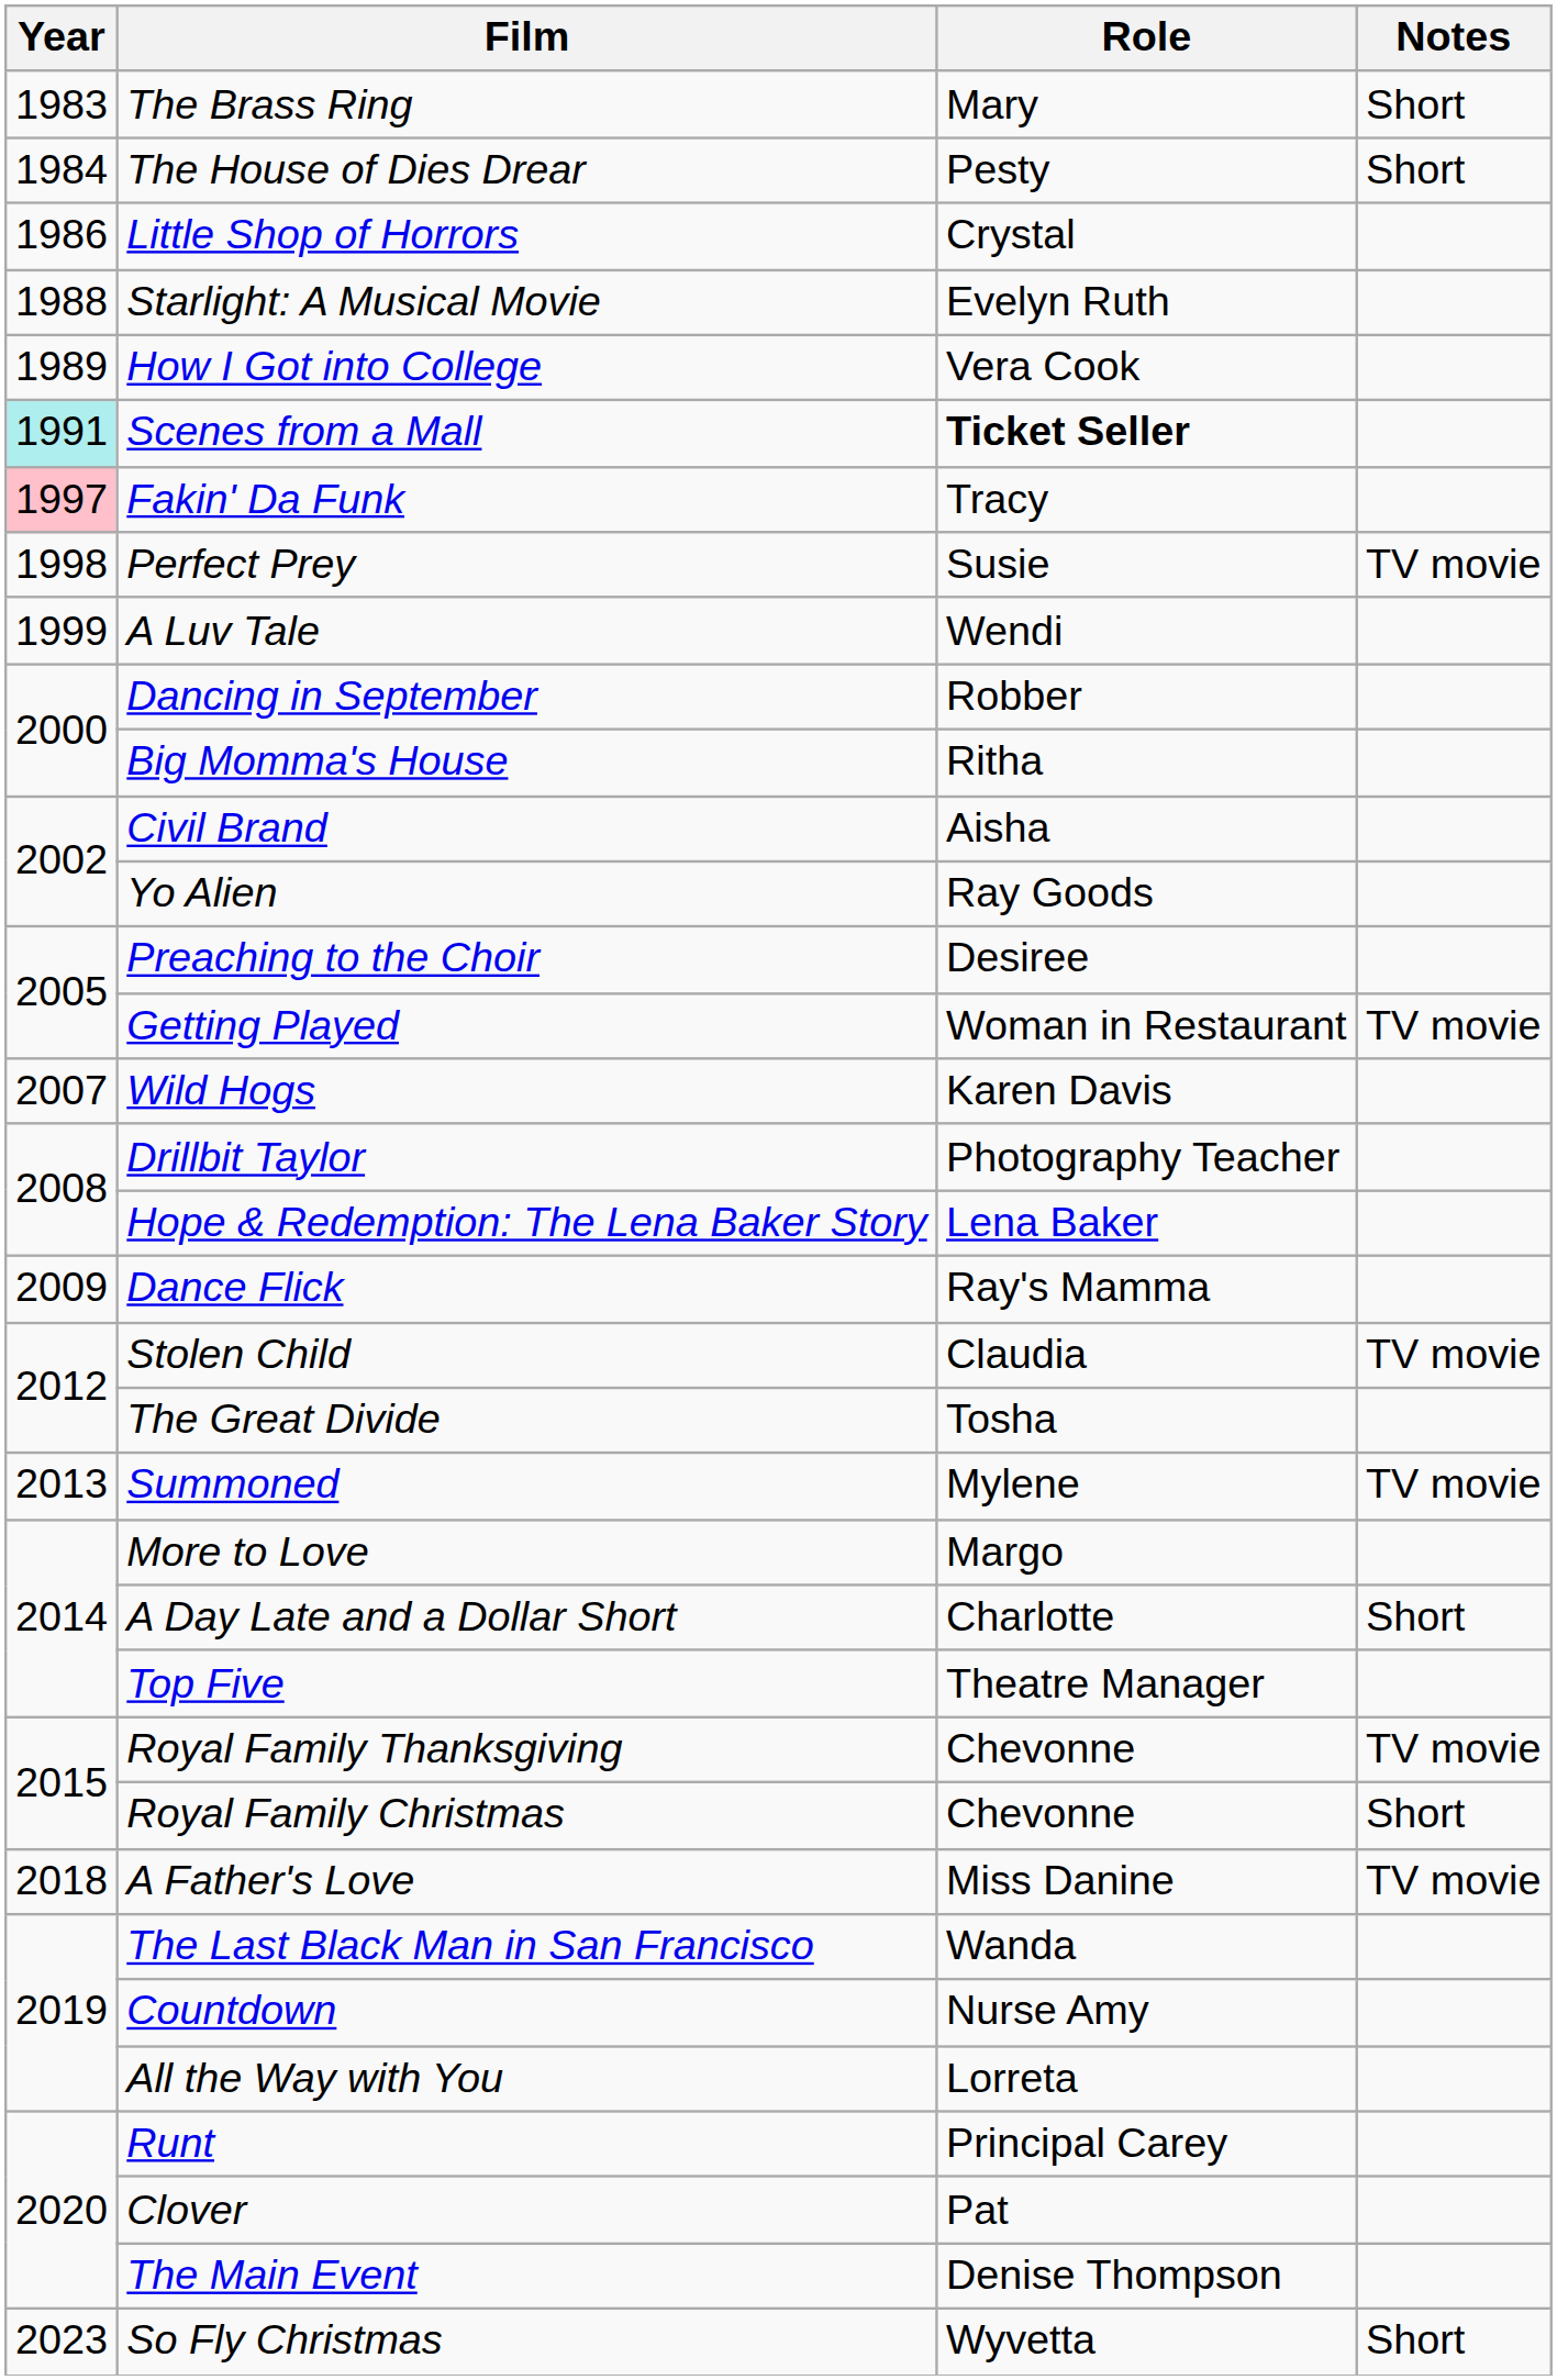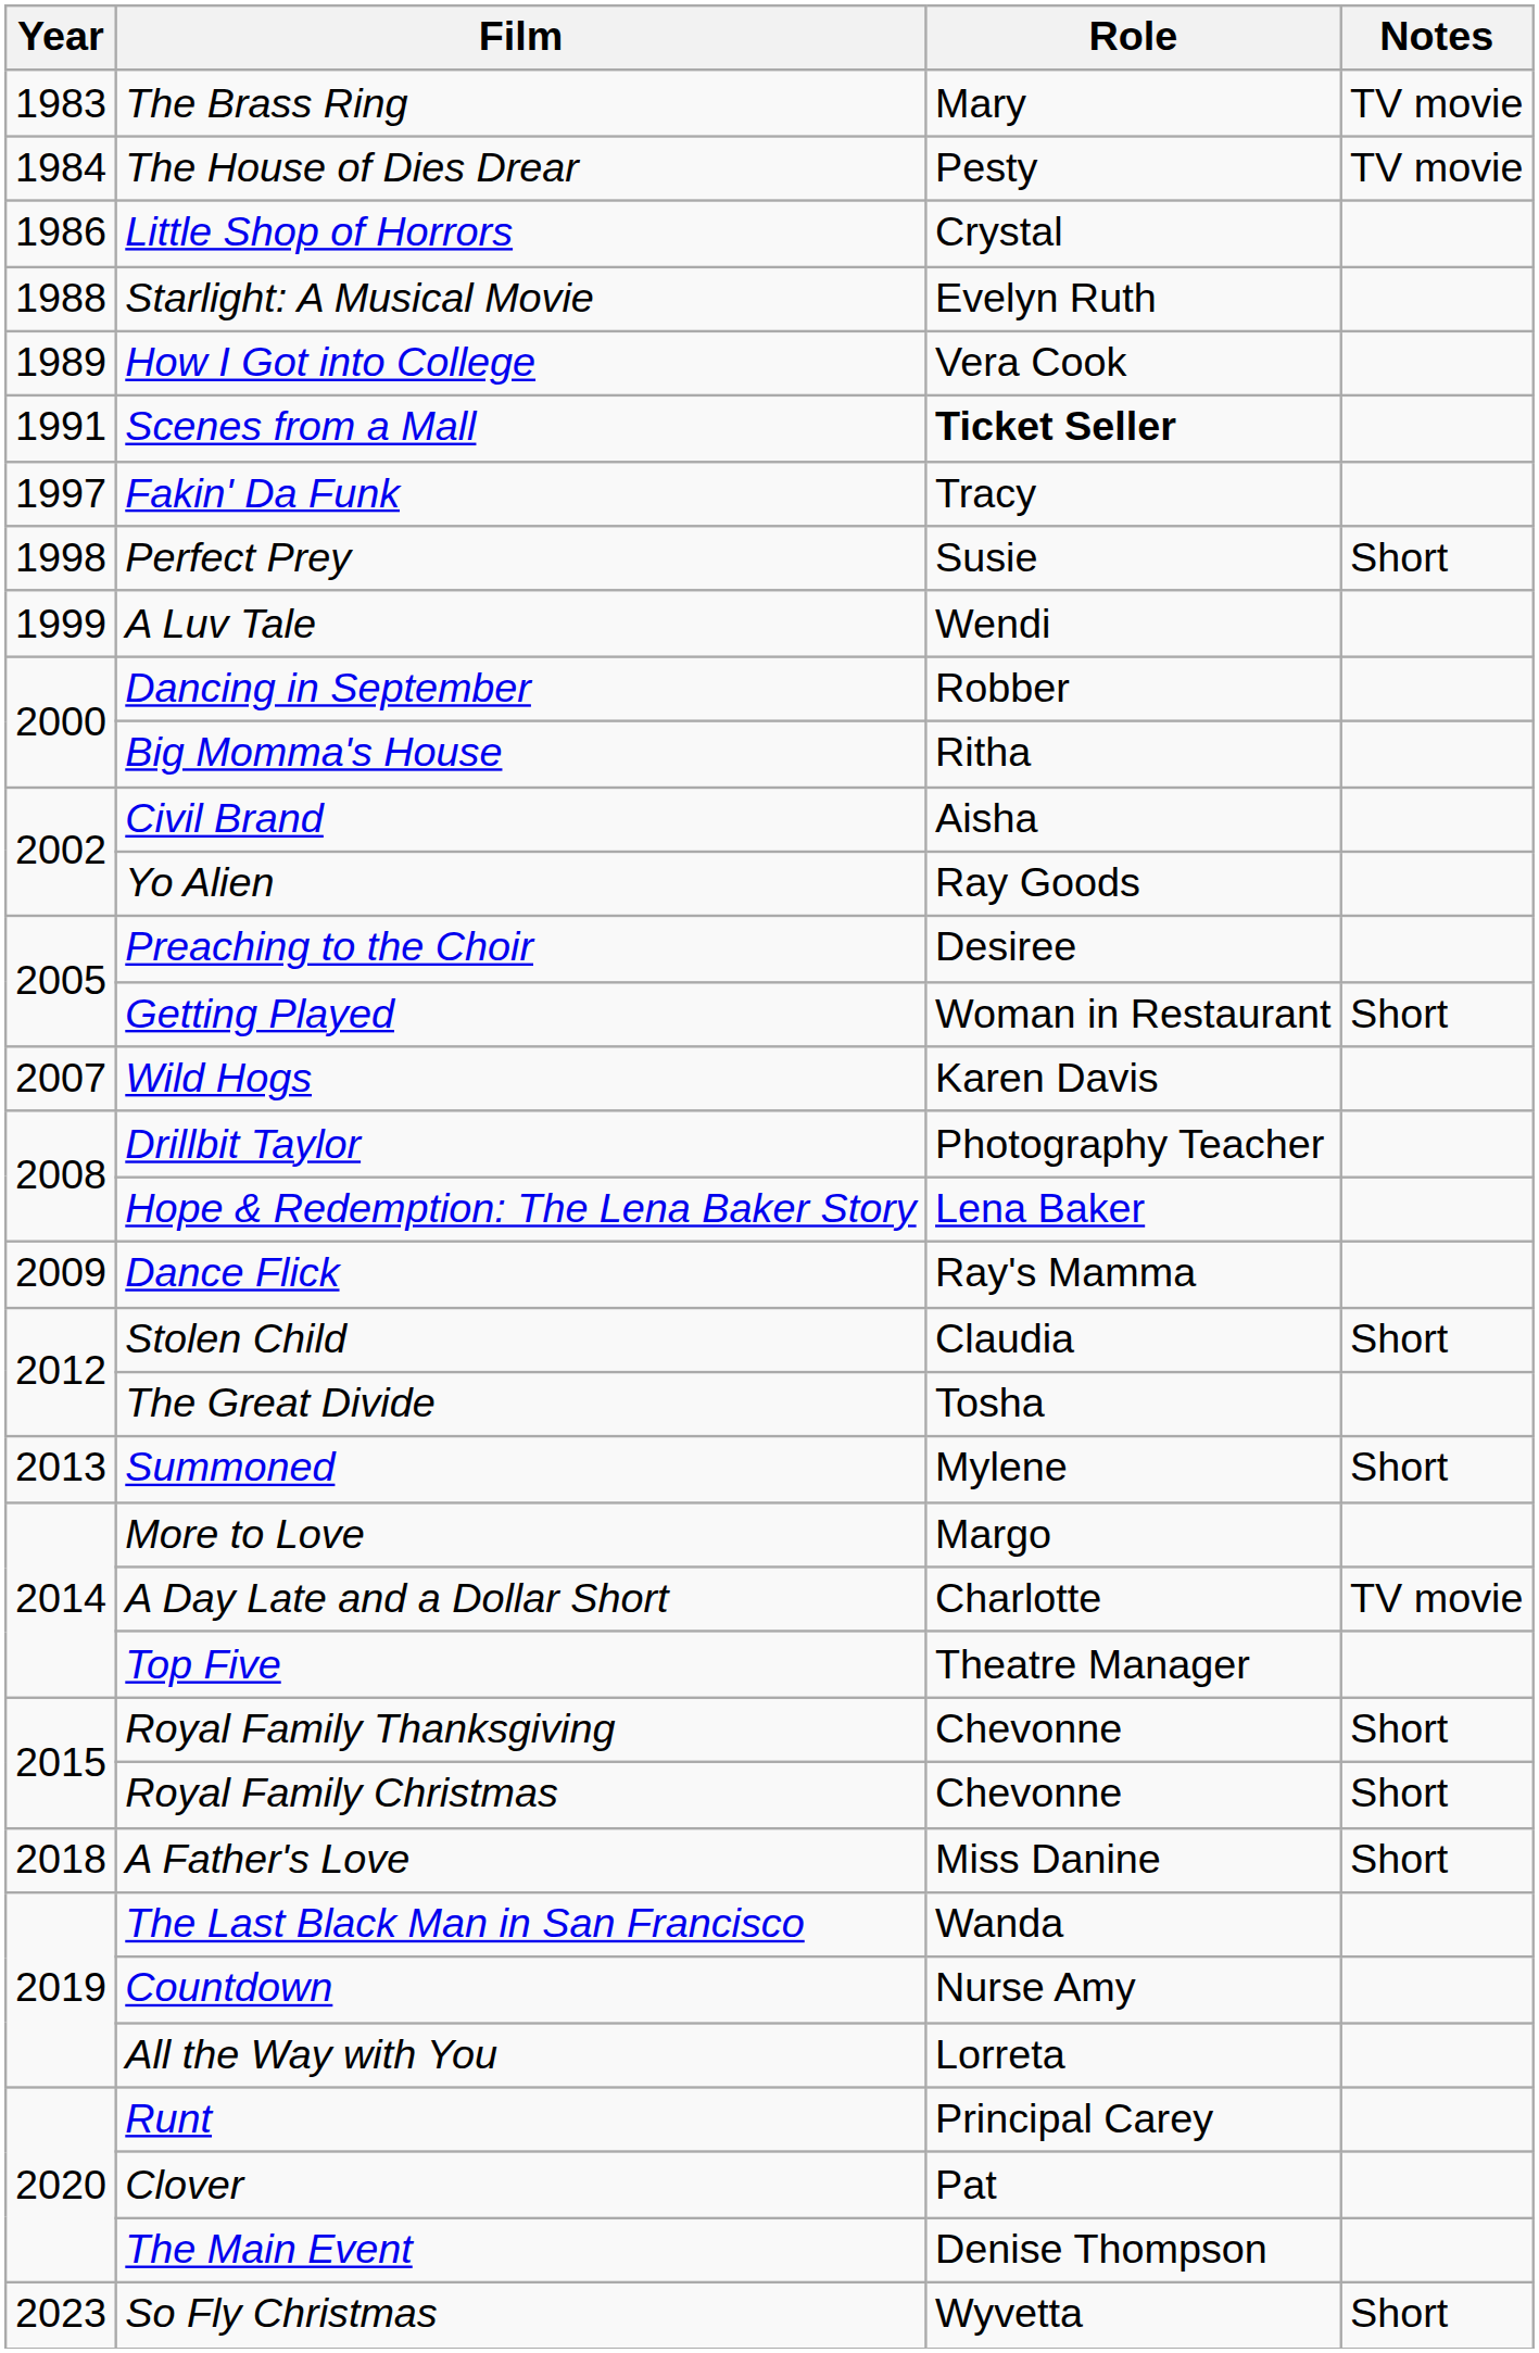 <table class="wikitable sortable">
 <tr>
 <th>Year</th>
 <th>Film</th>
 <th>Role</th>
 <th>Notes</th>
 </tr>
 <tr>
 <td>1983</td>
 <td><em>The Brass Ring</em></td>
 <td>Mary</td>
-<td>Short</td>
+<td>TV movie</td>
 </tr>
 <tr>
 <td>1984</td>
 <td><em>The House of Dies Drear</em></td>
 <td>Pesty</td>
-<td>Short</td>
+<td>TV movie</td>
 </tr>
 <tr>
 <td>1986</td>
 <td><em><a href='#'>Little Shop of Horrors</a></em></td>
 <td>Crystal</td>
 <td></td>
 </tr>
 <tr>
 <td>1988</td>
 <td><em>Starlight: A Musical Movie</em></td>
 <td>Evelyn Ruth</td>
 <td></td>
 </tr>
 <tr>
 <td>1989</td>
 <td><em><a href='#'>How I Got into College</a></em></td>
 <td>Vera Cook</td>
 <td></td>
 </tr>
 <tr>
-<td style="background: paleturquoise;">1991</td>
+<td>1991</td>
 <td><em><a href='#'>Scenes from a Mall</a></em></td>
 <td><strong>Ticket Seller</strong></td>
 <td></td>
 </tr>
 <tr>
-<td style="background: pink;">1997</td>
+<td>1997</td>
 <td><em><a href='#'>Fakin' Da Funk</a></em></td>
 <td>Tracy</td>
 <td></td>
 </tr>
 <tr>
 <td>1998</td>
 <td><em>Perfect Prey</em></td>
 <td>Susie</td>
-<td>TV movie</td>
+<td>Short</td>
 </tr>
 <tr>
 <td>1999</td>
 <td><em>A Luv Tale</em></td>
 <td>Wendi</td>
 <td></td>
 </tr>
 <tr>
 <td rowspan=2>2000</td>
 <td><em><a href='#'>Dancing in September</a></em></td>
 <td>Robber</td>
 <td></td>
 </tr>
 <tr>
 <td><em><a href='#'>Big Momma's House</a></em></td>
 <td>Ritha</td>
 <td></td>
 </tr>
 <tr>
 <td rowspan=2>2002</td>
 <td><em><a href='#'>Civil Brand</a></em></td>
 <td>Aisha</td>
 <td></td>
 </tr>
 <tr>
 <td><em>Yo Alien</em></td>
 <td>Ray Goods</td>
 <td></td>
 </tr>
 <tr>
 <td rowspan=2>2005</td>
 <td><em><a href='#'>Preaching to the Choir</a></em></td>
 <td>Desiree</td>
 <td></td>
 </tr>
 <tr>
 <td><em><a href='#'>Getting Played</a></em></td>
 <td>Woman in Restaurant</td>
-<td>TV movie</td>
+<td>Short</td>
 </tr>
 <tr>
 <td>2007</td>
 <td><em><a href='#'>Wild Hogs</a></em></td>
 <td>Karen Davis</td>
 <td></td>
 </tr>
 <tr>
 <td rowspan=2>2008</td>
 <td><em><a href='#'>Drillbit Taylor</a></em></td>
 <td>Photography Teacher</td>
 <td></td>
 </tr>
 <tr>
 <td><em><a href='#'>Hope & Redemption: The Lena Baker Story</a></em></td>
 <td><a href='#'>Lena Baker</a></td>
 <td></td>
 </tr>
 <tr>
 <td>2009</td>
 <td><em><a href='#'>Dance Flick</a></em></td>
 <td>Ray's Mamma</td>
 <td></td>
 </tr>
 <tr>
 <td rowspan=2>2012</td>
 <td><em>Stolen Child</em></td>
 <td>Claudia</td>
-<td>TV movie</td>
+<td>Short</td>
 </tr>
 <tr>
 <td><em>The Great Divide</em></td>
 <td>Tosha</td>
 <td></td>
 </tr>
 <tr>
 <td>2013</td>
 <td><em><a href='#'>Summoned</a></em></td>
 <td>Mylene</td>
-<td>TV movie</td>
+<td>Short</td>
 </tr>
 <tr>
 <td rowspan=3>2014</td>
 <td><em>More to Love</em></td>
 <td>Margo</td>
 <td></td>
 </tr>
 <tr>
 <td><em>A Day Late and a Dollar Short</em></td>
 <td>Charlotte</td>
-<td>Short</td>
+<td>TV movie</td>
 </tr>
 <tr>
 <td><em><a href='#'>Top Five</a></em></td>
 <td>Theatre Manager</td>
 <td></td>
 </tr>
 <tr>
 <td rowspan=2>2015</td>
 <td><em>Royal Family Thanksgiving</em></td>
 <td>Chevonne</td>
-<td>TV movie</td>
+<td>Short</td>
 </tr>
 <tr>
 <td><em>Royal Family Christmas</em></td>
 <td>Chevonne</td>
 <td>Short</td>
 </tr>
 <tr>
 <td>2018</td>
 <td><em>A Father's Love</em></td>
 <td>Miss Danine</td>
-<td>TV movie</td>
+<td>Short</td>
 </tr>
 <tr>
 <td rowspan=3>2019</td>
 <td><em><a href='#'>The Last Black Man in San Francisco</a></em></td>
 <td>Wanda</td>
 <td></td>
 </tr>
 <tr>
 <td><em><a href='#'>Countdown</a></em></td>
 <td>Nurse Amy</td>
 <td></td>
 </tr>
 <tr>
 <td><em>All the Way with You</em></td>
 <td>Lorreta</td>
 <td></td>
 </tr>
 <tr>
 <td rowspan=3>2020</td>
 <td><em><a href='#'>Runt</a></em></td>
 <td>Principal Carey</td>
 <td></td>
 </tr>
 <tr>
 <td><em>Clover</em></td>
 <td>Pat</td>
 <td></td>
 </tr>
 <tr>
 <td><em><a href='#'>The Main Event</a></em></td>
 <td>Denise Thompson</td>
 <td></td>
 </tr>
 <tr>
 <td>2023</td>
 <td><em>So Fly Christmas</em></td>
 <td>Wyvetta</td>
 <td>Short</td>
 </tr>
 </table>
